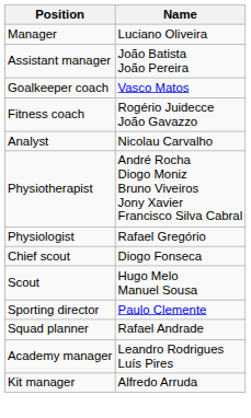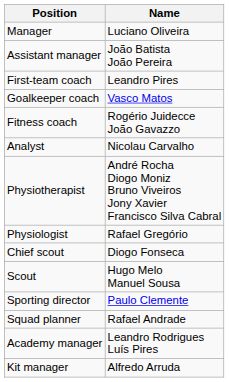 <table class="wikitable">
 <tr>
 <th>Position</th>
 <th>Name</th>
 </tr>
 <tr>
 <td>Manager</td>
 <td> Luciano Oliveira</td>
 </tr>
 <tr>
 <td>Assistant manager</td>
 <td> João Batista <br>  João Pereira</td>
+</tr>
+<tr>
+<td>First-team coach</td>
+<td> Leandro Pires</td>
 </tr>
 <tr>
 <td>Goalkeeper coach</td>
 <td> <a href='#'>Vasco Matos</a></td>
 </tr>
 <tr>
 <td>Fitness coach</td>
 <td> Rogério Juidecce <br>  João Gavazzo</td>
 </tr>
 <tr>
 <td>Analyst</td>
 <td> Nicolau Carvalho</td>
 </tr>
 <tr>
 <td>Physiotherapist</td>
 <td> André Rocha <br>  Diogo Moniz <br>  Bruno Viveiros <br>  Jony Xavier <br>  Francisco Silva Cabral</td>
 </tr>
 <tr>
 <td>Physiologist</td>
 <td> Rafael Gregório</td>
 </tr>
 <tr>
 <td>Chief scout</td>
 <td> Diogo Fonseca</td>
 </tr>
 <tr>
 <td>Scout</td>
 <td> Hugo Melo <br> Manuel Sousa</td>
 </tr>
 <tr>
 <td>Sporting director</td>
 <td> <a href='#'>Paulo Clemente</a></td>
 </tr>
 <tr>
 <td>Squad planner</td>
 <td> Rafael Andrade</td>
 </tr>
 <tr>
 <td>Academy manager</td>
 <td> Leandro Rodrigues <br>  Luís Pires</td>
 </tr>
 <tr>
 <td>Kit manager</td>
 <td> Alfredo Arruda</td>
 </tr>
 </table>
